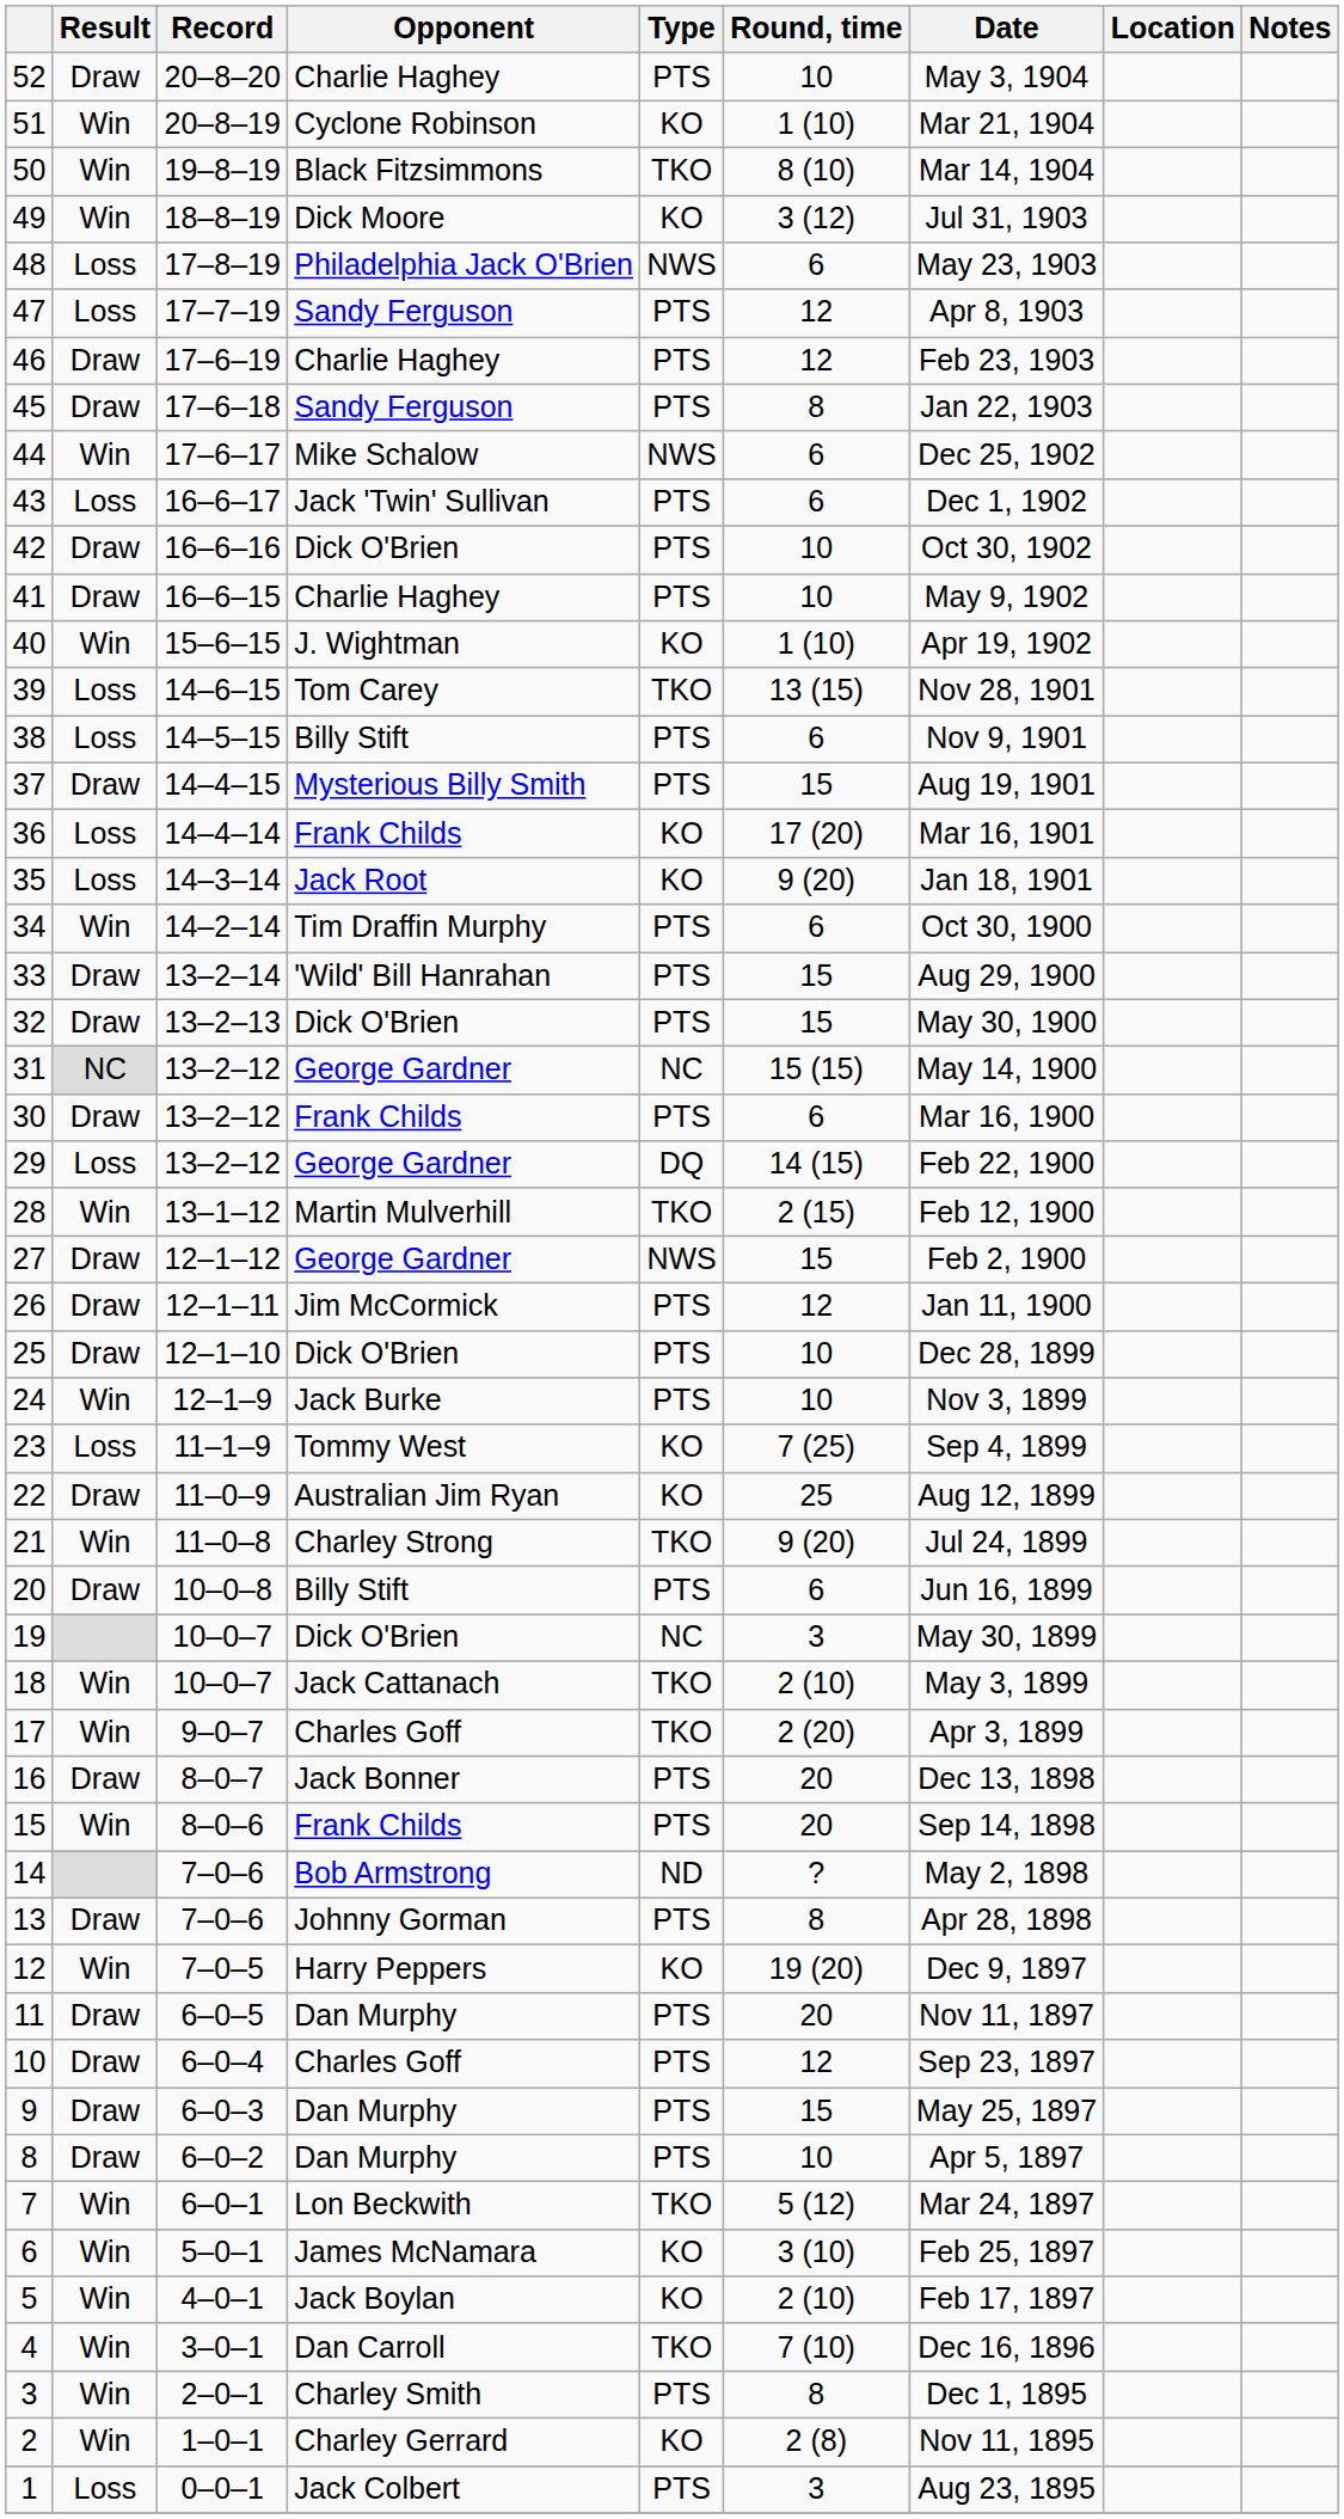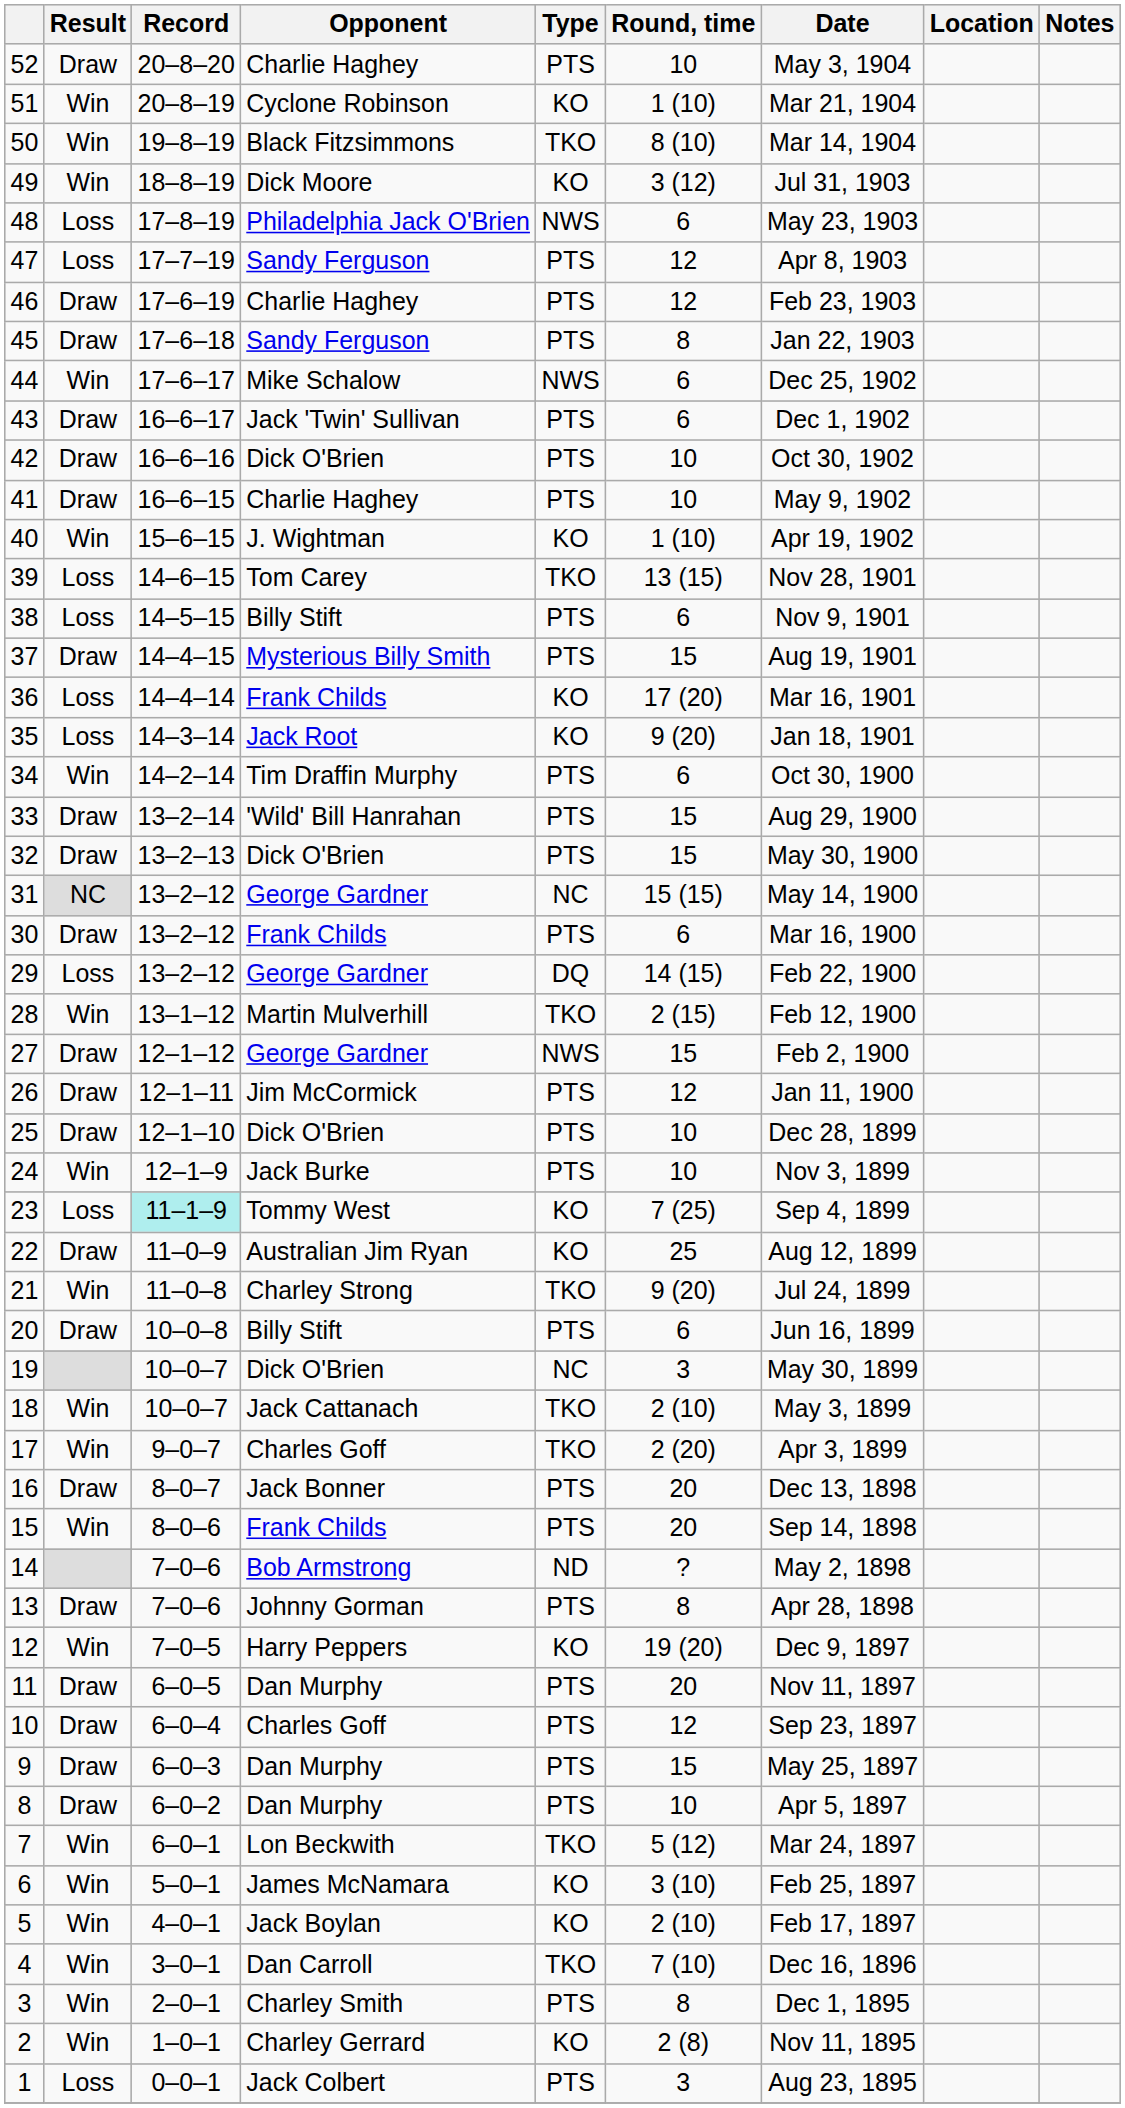 <table class="wikitable mw-collapsible" style="text-align:center">
 <tr>
 <th></th>
 <th>Result</th>
 <th>Record</th>
 <th>Opponent</th>
 <th>Type</th>
 <th>Round, time</th>
 <th>Date</th>
 <th>Location</th>
 <th>Notes</th>
 </tr>
 <tr>
 <td>52</td>
 <td>Draw</td>
 <td>20–8–20 </td>
 <td align=left>Charlie Haghey</td>
 <td>PTS</td>
 <td>10</td>
 <td>May 3, 1904</td>
 <td style="text-align:left;"></td>
 <td></td>
 </tr>
 <tr>
 <td>51</td>
 <td>Win</td>
 <td>20–8–19 </td>
 <td align=left>Cyclone Robinson</td>
 <td>KO</td>
 <td>1 (10)</td>
 <td>Mar 21, 1904</td>
 <td style="text-align:left;"></td>
 <td></td>
 </tr>
 <tr>
 <td>50</td>
 <td>Win</td>
 <td>19–8–19 </td>
 <td align=left>Black Fitzsimmons</td>
 <td>TKO</td>
 <td>8 (10)</td>
 <td>Mar 14, 1904</td>
 <td style="text-align:left;"></td>
 <td></td>
 </tr>
 <tr>
 <td>49</td>
 <td>Win</td>
 <td>18–8–19 </td>
 <td align=left>Dick Moore</td>
 <td>KO</td>
 <td>3 (12)</td>
 <td>Jul 31, 1903</td>
 <td style="text-align:left;"></td>
 <td></td>
 </tr>
 <tr>
 <td>48</td>
 <td>Loss</td>
 <td>17–8–19 </td>
 <td align=left><a href='#'>Philadelphia Jack O'Brien</a></td>
 <td>NWS</td>
 <td>6</td>
 <td>May 23, 1903</td>
 <td style="text-align:left;"></td>
 <td></td>
 </tr>
 <tr>
 <td>47</td>
 <td>Loss</td>
 <td>17–7–19 </td>
 <td align=left><a href='#'>Sandy Ferguson</a></td>
 <td>PTS</td>
 <td>12</td>
 <td>Apr 8, 1903</td>
 <td style="text-align:left;"></td>
 <td></td>
 </tr>
 <tr>
 <td>46</td>
 <td>Draw</td>
 <td>17–6–19 </td>
 <td align=left>Charlie Haghey</td>
 <td>PTS</td>
 <td>12</td>
 <td>Feb 23, 1903</td>
 <td style="text-align:left;"></td>
 <td></td>
 </tr>
 <tr>
 <td>45</td>
 <td>Draw</td>
 <td>17–6–18 </td>
 <td align=left><a href='#'>Sandy Ferguson</a></td>
 <td>PTS</td>
 <td>8</td>
 <td>Jan 22, 1903</td>
 <td style="text-align:left;"></td>
 <td style="text-align:left;"></td>
 </tr>
 <tr>
 <td>44</td>
 <td>Win</td>
 <td>17–6–17 </td>
 <td align=left>Mike Schalow</td>
 <td>NWS</td>
 <td>6</td>
 <td>Dec 25, 1902</td>
 <td style="text-align:left;"></td>
 <td></td>
 </tr>
 <tr>
 <td>43</td>
-<td>Loss</td>
+<td>Draw</td>
 <td>16–6–17 </td>
 <td align=left>Jack 'Twin' Sullivan</td>
 <td>PTS</td>
 <td>6</td>
 <td>Dec 1, 1902</td>
 <td style="text-align:left;"></td>
 <td></td>
 </tr>
 <tr>
 <td>42</td>
 <td>Draw</td>
 <td>16–6–16 </td>
 <td align=left>Dick O'Brien</td>
 <td>PTS</td>
 <td>10</td>
 <td>Oct 30, 1902</td>
 <td style="text-align:left;"></td>
 <td></td>
 </tr>
 <tr>
 <td>41</td>
 <td>Draw</td>
 <td>16–6–15 </td>
 <td align=left>Charlie Haghey</td>
 <td>PTS</td>
 <td>10</td>
 <td>May 9, 1902</td>
 <td style="text-align:left;"></td>
 <td></td>
 </tr>
 <tr>
 <td>40</td>
 <td>Win</td>
 <td>15–6–15 </td>
 <td align=left>J. Wightman</td>
 <td>KO</td>
 <td>1 (10)</td>
 <td>Apr 19, 1902</td>
 <td style="text-align:left;"></td>
 <td></td>
 </tr>
 <tr>
 <td>39</td>
 <td>Loss</td>
 <td>14–6–15 </td>
 <td align=left>Tom Carey</td>
 <td>TKO</td>
 <td>13 (15)</td>
 <td>Nov 28, 1901</td>
 <td style="text-align:left;"></td>
 <td></td>
 </tr>
 <tr>
 <td>38</td>
 <td>Loss</td>
 <td>14–5–15 </td>
 <td align=left>Billy Stift</td>
 <td>PTS</td>
 <td>6</td>
 <td>Nov 9, 1901</td>
 <td style="text-align:left;"></td>
 <td></td>
 </tr>
 <tr>
 <td>37</td>
 <td>Draw</td>
 <td>14–4–15 </td>
 <td align=left><a href='#'>Mysterious Billy Smith</a></td>
 <td>PTS</td>
 <td>15</td>
 <td>Aug 19, 1901</td>
 <td style="text-align:left;"></td>
 <td></td>
 </tr>
 <tr>
 <td>36</td>
 <td>Loss</td>
 <td>14–4–14 </td>
 <td align=left><a href='#'>Frank Childs</a></td>
 <td>KO</td>
 <td>17 (20)</td>
 <td>Mar 16, 1901</td>
 <td style="text-align:left;"></td>
 <td style="text-align:left;"></td>
 </tr>
 <tr>
 <td>35</td>
 <td>Loss</td>
 <td>14–3–14 </td>
 <td align=left><a href='#'>Jack Root</a></td>
 <td>KO</td>
 <td>9 (20)</td>
 <td>Jan 18, 1901</td>
 <td style="text-align:left;"></td>
 <td></td>
 </tr>
 <tr>
 <td>34</td>
 <td>Win</td>
 <td>14–2–14 </td>
 <td align=left>Tim Draffin Murphy</td>
 <td>PTS</td>
 <td>6</td>
 <td>Oct 30, 1900</td>
 <td style="text-align:left;"></td>
 <td></td>
 </tr>
 <tr>
 <td>33</td>
 <td>Draw</td>
 <td>13–2–14 </td>
 <td align=left>'Wild' Bill Hanrahan</td>
 <td>PTS</td>
 <td>15</td>
 <td>Aug 29, 1900</td>
 <td style="text-align:left;"></td>
 <td></td>
 </tr>
 <tr>
 <td>32</td>
 <td>Draw</td>
 <td>13–2–13 </td>
 <td align=left>Dick O'Brien</td>
 <td>PTS</td>
 <td>15</td>
 <td>May 30, 1900</td>
 <td style="text-align:left;"></td>
 <td></td>
 </tr>
 <tr>
 <td>31</td>
 <td style="background:#DDD">NC</td>
 <td>13–2–12 </td>
 <td align=left><a href='#'>George Gardner</a></td>
 <td>NC</td>
 <td>15 (15)</td>
 <td>May 14, 1900</td>
 <td style="text-align:left;"></td>
 <td style="text-align:left;"></td>
 </tr>
 <tr>
 <td>30</td>
 <td>Draw</td>
 <td>13–2–12 </td>
 <td align=left><a href='#'>Frank Childs</a></td>
 <td>PTS</td>
 <td>6</td>
 <td>Mar 16, 1900</td>
 <td style="text-align:left;"></td>
 <td style="text-align:left;"></td>
 </tr>
 <tr>
 <td>29</td>
 <td>Loss</td>
 <td>13–2–12 </td>
 <td align=left><a href='#'>George Gardner</a></td>
 <td>DQ</td>
 <td>14 (15)</td>
 <td>Feb 22, 1900</td>
 <td style="text-align:left;"></td>
 <td style="text-align:left;"></td>
 </tr>
 <tr>
 <td>28</td>
 <td>Win</td>
 <td>13–1–12 </td>
 <td align=left>Martin Mulverhill</td>
 <td>TKO</td>
 <td>2 (15)</td>
 <td>Feb 12, 1900</td>
 <td style="text-align:left;"></td>
 <td></td>
 </tr>
 <tr>
 <td>27</td>
 <td>Draw</td>
 <td>12–1–12 </td>
 <td align=left><a href='#'>George Gardner</a></td>
 <td>NWS</td>
 <td>15</td>
 <td>Feb 2, 1900</td>
 <td style="text-align:left;"></td>
 <td style="text-align:left;"></td>
 </tr>
 <tr>
 <td>26</td>
 <td>Draw</td>
 <td>12–1–11 </td>
 <td align=left>Jim McCormick</td>
 <td>PTS</td>
 <td>12</td>
 <td>Jan 11, 1900</td>
 <td style="text-align:left;"></td>
 <td></td>
 </tr>
 <tr>
 <td>25</td>
 <td>Draw</td>
 <td>12–1–10 </td>
 <td align=left>Dick O'Brien</td>
 <td>PTS</td>
 <td>10</td>
 <td>Dec 28, 1899</td>
 <td style="text-align:left;"></td>
 <td></td>
 </tr>
 <tr>
 <td>24</td>
 <td>Win</td>
 <td>12–1–9 </td>
 <td align=left>Jack Burke</td>
 <td>PTS</td>
 <td>10</td>
 <td>Nov 3, 1899</td>
 <td style="text-align:left;"></td>
 <td></td>
 </tr>
 <tr>
 <td>23</td>
 <td>Loss</td>
-<td>11–1–9 </td>
+<td style="background: paleturquoise;">11–1–9 </td>
 <td align=left>Tommy West</td>
 <td>KO</td>
 <td>7 (25)</td>
 <td>Sep 4, 1899</td>
 <td style="text-align:left;"></td>
 <td></td>
 </tr>
 <tr>
 <td>22</td>
 <td>Draw</td>
 <td>11–0–9 </td>
 <td align=left>Australian Jim Ryan</td>
 <td>KO</td>
 <td>25</td>
 <td>Aug 12, 1899</td>
 <td style="text-align:left;"></td>
 <td></td>
 </tr>
 <tr>
 <td>21</td>
 <td>Win</td>
 <td>11–0–8 </td>
 <td align=left>Charley Strong</td>
 <td>TKO</td>
 <td>9 (20)</td>
 <td>Jul 24, 1899</td>
 <td style="text-align:left;"></td>
 <td></td>
 </tr>
 <tr>
 <td>20</td>
 <td>Draw</td>
 <td>10–0–8 </td>
 <td align=left>Billy Stift</td>
 <td>PTS</td>
 <td>6</td>
 <td>Jun 16, 1899</td>
 <td style="text-align:left;"></td>
 <td></td>
 </tr>
 <tr>
 <td>19</td>
 <td style="background:#DDD"></td>
 <td>10–0–7 </td>
 <td align=left>Dick O'Brien</td>
 <td>NC</td>
 <td>3</td>
 <td>May 30, 1899</td>
 <td style="text-align:left;"></td>
 <td></td>
 </tr>
 <tr>
 <td>18</td>
 <td>Win</td>
 <td>10–0–7 </td>
 <td align=left>Jack Cattanach</td>
 <td>TKO</td>
 <td>2 (10)</td>
 <td>May 3, 1899</td>
 <td style="text-align:left;"></td>
 <td></td>
 </tr>
 <tr>
 <td>17</td>
 <td>Win</td>
 <td>9–0–7 </td>
 <td align=left>Charles Goff</td>
 <td>TKO</td>
 <td>2 (20)</td>
 <td>Apr 3, 1899</td>
 <td style="text-align:left;"></td>
 <td></td>
 </tr>
 <tr>
 <td>16</td>
 <td>Draw</td>
 <td>8–0–7 </td>
 <td align=left>Jack Bonner</td>
 <td>PTS</td>
 <td>20</td>
 <td>Dec 13, 1898</td>
 <td style="text-align:left;"></td>
 <td></td>
 </tr>
 <tr>
 <td>15</td>
 <td>Win</td>
 <td>8–0–6 </td>
 <td align=left><a href='#'>Frank Childs</a></td>
 <td>PTS</td>
 <td>20</td>
 <td>Sep 14, 1898</td>
 <td style="text-align:left;"></td>
 <td style="text-align:left;"></td>
 </tr>
 <tr>
 <td>14</td>
 <td style="background:#DDD"></td>
 <td>7–0–6 </td>
 <td align=left><a href='#'>Bob Armstrong</a></td>
 <td>ND</td>
 <td>?</td>
 <td>May 2, 1898</td>
 <td style="text-align:left;"></td>
 <td style="text-align:left;"></td>
 </tr>
 <tr>
 <td>13</td>
 <td>Draw</td>
 <td>7–0–6</td>
 <td align=left>Johnny Gorman</td>
 <td>PTS</td>
 <td>8</td>
 <td>Apr 28, 1898</td>
 <td style="text-align:left;"></td>
 <td style="text-align:left;"></td>
 </tr>
 <tr>
 <td>12</td>
 <td>Win</td>
 <td>7–0–5</td>
 <td align=left>Harry Peppers</td>
 <td>KO</td>
 <td>19 (20)</td>
 <td>Dec 9, 1897</td>
 <td style="text-align:left;"></td>
 <td></td>
 </tr>
 <tr>
 <td>11</td>
 <td>Draw</td>
 <td>6–0–5</td>
 <td align=left>Dan Murphy</td>
 <td>PTS</td>
 <td>20</td>
 <td>Nov 11, 1897</td>
 <td style="text-align:left;"></td>
 <td></td>
 </tr>
 <tr>
 <td>10</td>
 <td>Draw</td>
 <td>6–0–4</td>
 <td align=left>Charles Goff</td>
 <td>PTS</td>
 <td>12</td>
 <td>Sep 23, 1897</td>
 <td style="text-align:left;"></td>
 <td></td>
 </tr>
 <tr>
 <td>9</td>
 <td>Draw</td>
 <td>6–0–3</td>
 <td align=left>Dan Murphy</td>
 <td>PTS</td>
 <td>15</td>
 <td>May 25, 1897</td>
 <td style="text-align:left;"></td>
 <td></td>
 </tr>
 <tr>
 <td>8</td>
 <td>Draw</td>
 <td>6–0–2</td>
 <td align=left>Dan Murphy</td>
 <td>PTS</td>
 <td>10</td>
 <td>Apr 5, 1897</td>
 <td style="text-align:left;"></td>
 <td></td>
 </tr>
 <tr>
 <td>7</td>
 <td>Win</td>
 <td>6–0–1</td>
 <td align=left>Lon Beckwith</td>
 <td>TKO</td>
 <td>5 (12)</td>
 <td>Mar 24, 1897</td>
 <td style="text-align:left;"></td>
 <td></td>
 </tr>
 <tr>
 <td>6</td>
 <td>Win</td>
 <td>5–0–1</td>
 <td align=left>James McNamara</td>
 <td>KO</td>
 <td>3 (10)</td>
 <td>Feb 25, 1897</td>
 <td style="text-align:left;"></td>
 <td></td>
 </tr>
 <tr>
 <td>5</td>
 <td>Win</td>
 <td>4–0–1</td>
 <td align=left>Jack Boylan</td>
 <td>KO</td>
 <td>2 (10)</td>
 <td>Feb 17, 1897</td>
 <td style="text-align:left;"></td>
 <td></td>
 </tr>
 <tr>
 <td>4</td>
 <td>Win</td>
 <td>3–0–1</td>
 <td align=left>Dan Carroll</td>
 <td>TKO</td>
 <td>7 (10)</td>
 <td>Dec 16, 1896</td>
 <td style="text-align:left;"></td>
 <td></td>
 </tr>
 <tr>
 <td>3</td>
 <td>Win</td>
 <td>2–0–1</td>
 <td align=left>Charley Smith</td>
 <td>PTS</td>
 <td>8</td>
 <td>Dec 1, 1895</td>
 <td style="text-align:left;"></td>
 <td style="text-align:left;"></td>
 </tr>
 <tr>
 <td>2</td>
 <td>Win</td>
 <td>1–0–1</td>
 <td align=left>Charley Gerrard</td>
 <td>KO</td>
 <td>2 (8)</td>
 <td>Nov 11, 1895</td>
 <td style="text-align:left;"></td>
 <td style="text-align:left;"></td>
 </tr>
 <tr>
 <td>1</td>
 <td>Loss</td>
 <td>0–0–1</td>
 <td align=left>Jack Colbert</td>
 <td>PTS</td>
 <td>3</td>
 <td>Aug 23, 1895</td>
 <td style="text-align:left;"></td>
 <td></td>
 </tr>
 <tr>
 </tr>
 </table>
